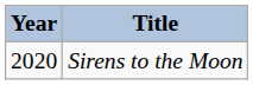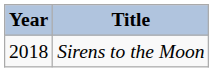 <table class="wikitable">
 <tr>
 <th style="background: #B0C4DE;">Year</th>
 <th style="background: #B0C4DE;">Title</th>
 </tr>
 <tr>
-<td>2020</td>
+<td>2018</td>
 <td><em>Sirens to the Moon</em></td>
 </tr>
 </table>
